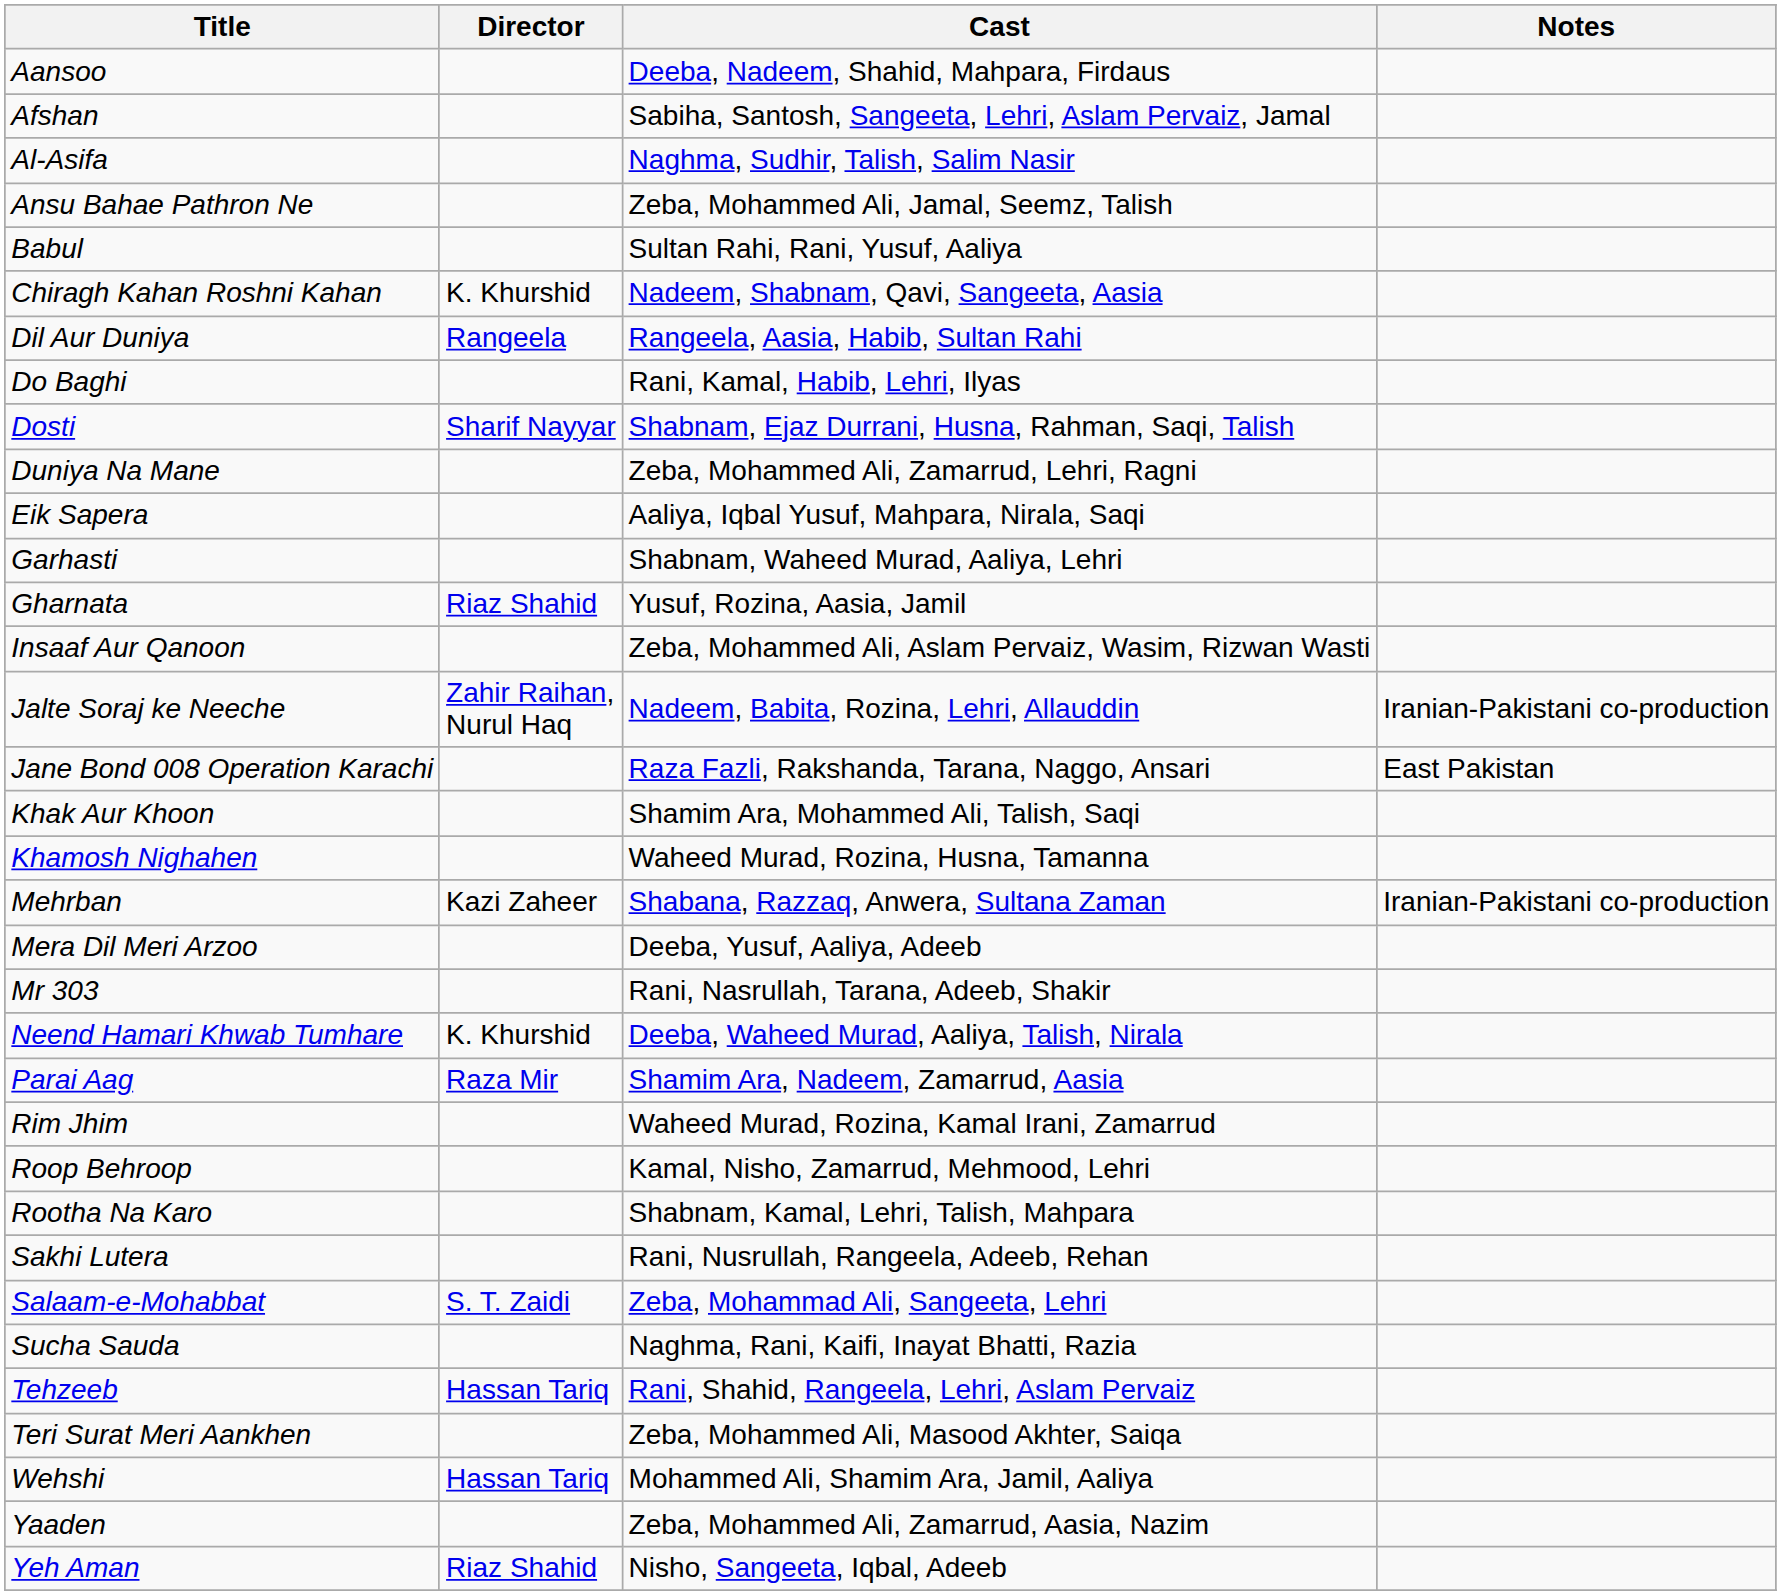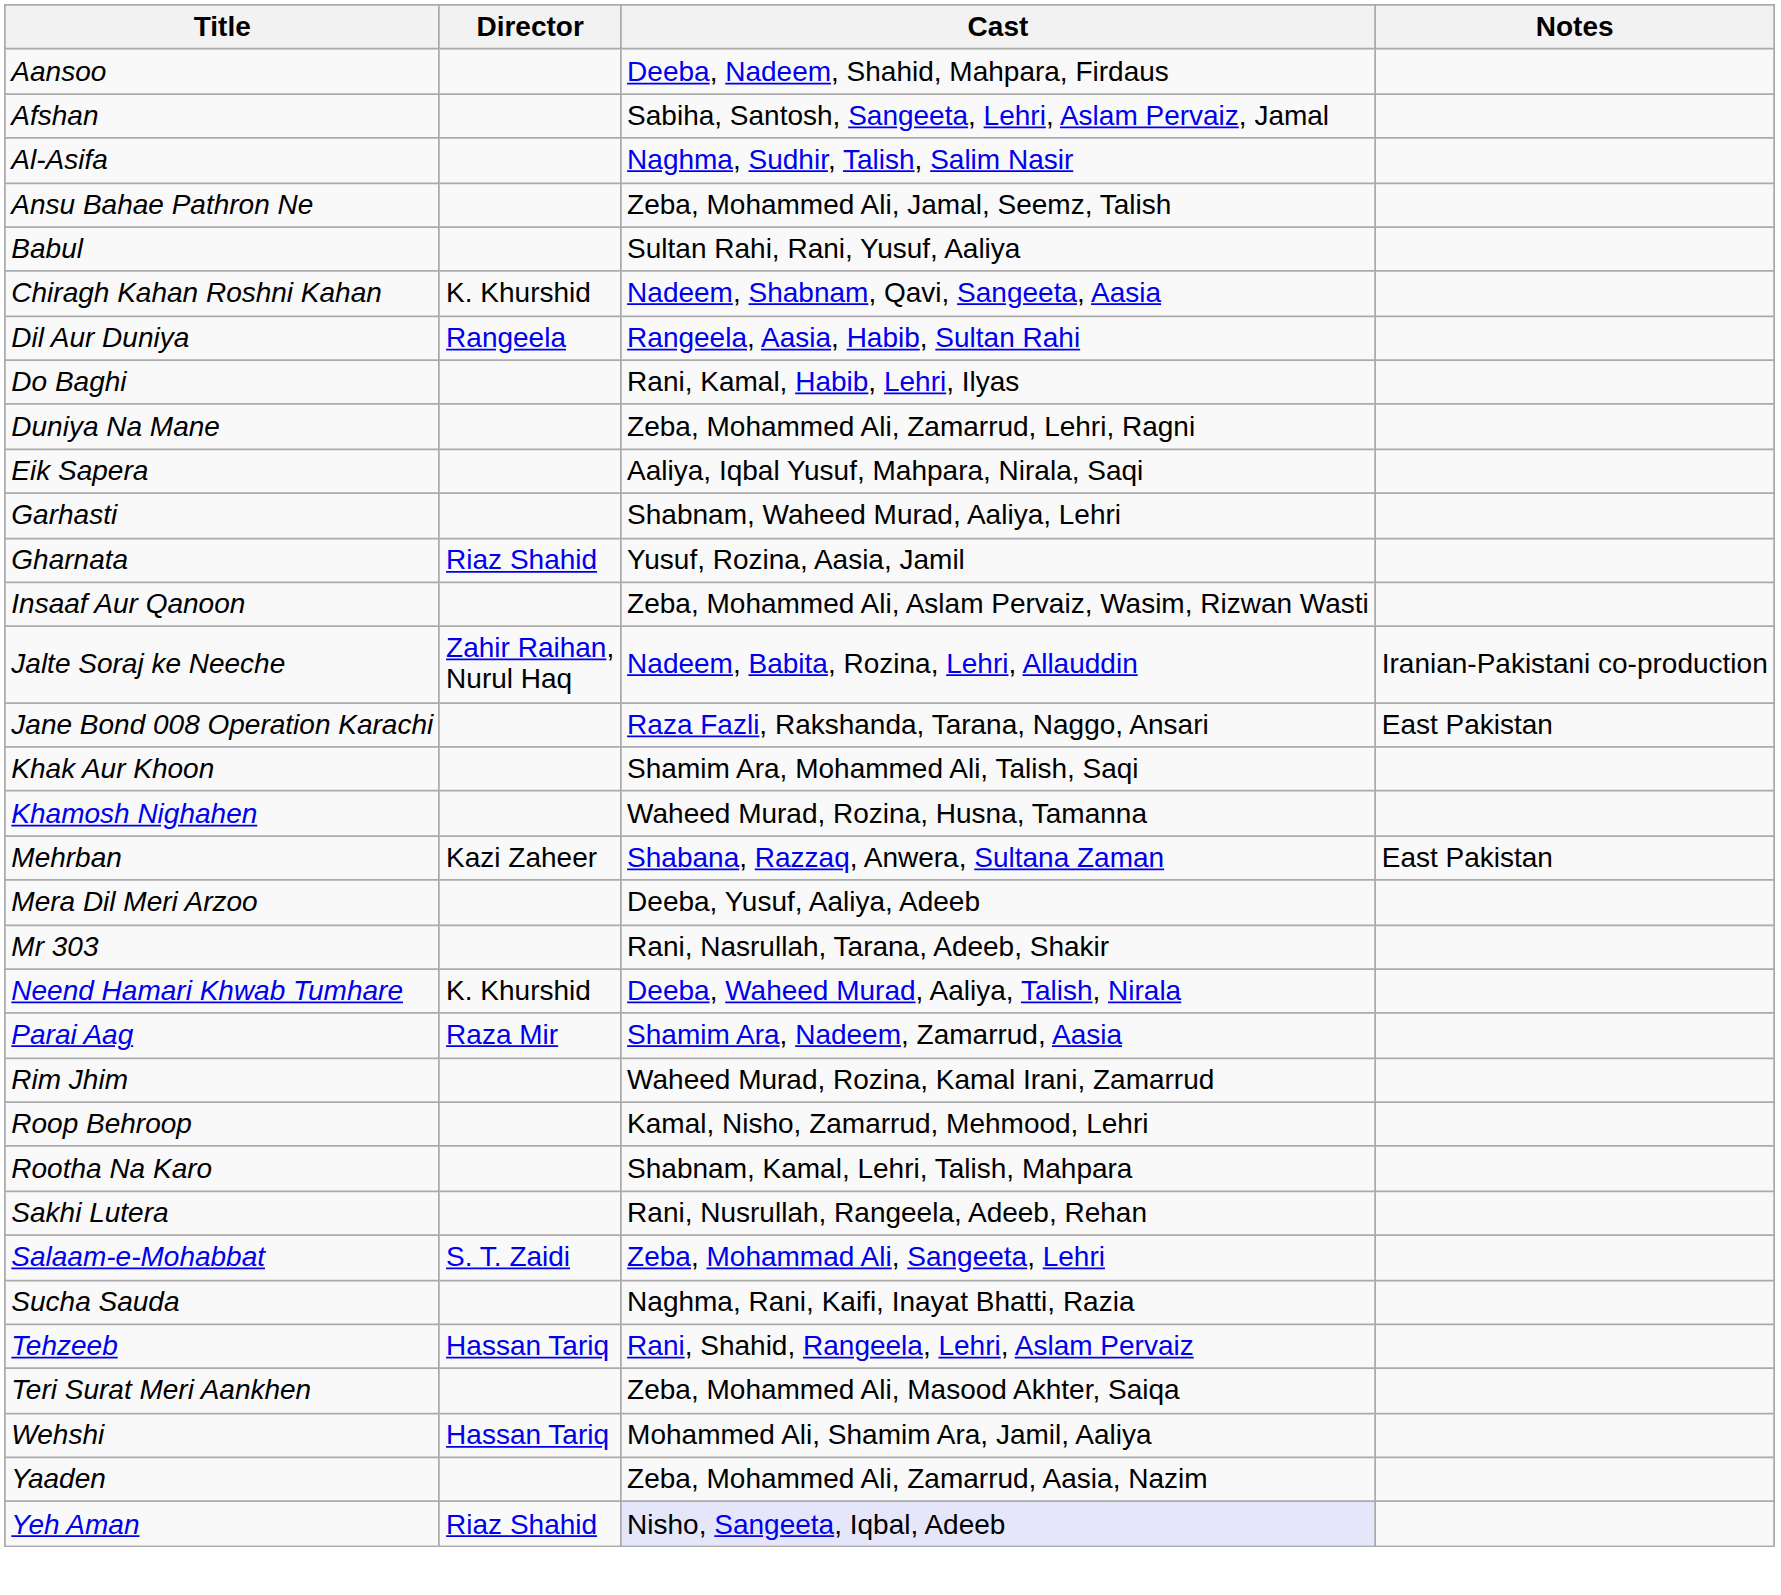 <table class="wikitable">
 <tr>
 <th>Title</th>
 <th>Director</th>
 <th>Cast</th>
 <th>Notes</th>
 </tr>
 <tr>
 <td><em>Aansoo</em></td>
 <td></td>
 <td><a href='#'>Deeba</a>, <a href='#'>Nadeem</a>, Shahid, Mahpara, Firdaus</td>
 <td></td>
 </tr>
 <tr>
 <td><em>Afshan</em></td>
 <td></td>
 <td>Sabiha, Santosh, <a href='#'>Sangeeta</a>, <a href='#'>Lehri</a>, <a href='#'>Aslam Pervaiz</a>, Jamal</td>
 <td></td>
 </tr>
 <tr>
 <td><em>Al-Asifa</em></td>
 <td></td>
 <td><a href='#'>Naghma</a>, <a href='#'>Sudhir</a>, <a href='#'>Talish</a>, <a href='#'>Salim Nasir</a></td>
 <td></td>
 </tr>
 <tr>
 <td><em>Ansu Bahae Pathron Ne</em></td>
 <td></td>
 <td>Zeba, Mohammed Ali, Jamal, Seemz, Talish</td>
 <td></td>
 </tr>
 <tr>
 <td><em>Babul</em></td>
 <td></td>
 <td>Sultan Rahi, Rani, Yusuf, Aaliya</td>
 <td></td>
 </tr>
 <tr>
 <td><em>Chiragh Kahan Roshni Kahan</em></td>
 <td>K. Khurshid</td>
 <td><a href='#'>Nadeem</a>, <a href='#'>Shabnam</a>, Qavi, <a href='#'>Sangeeta</a>, <a href='#'>Aasia</a></td>
 <td></td>
 </tr>
 <tr>
 <td><em>Dil Aur Duniya</em></td>
 <td><a href='#'>Rangeela</a></td>
 <td><a href='#'>Rangeela</a>, <a href='#'>Aasia</a>, <a href='#'>Habib</a>, <a href='#'>Sultan Rahi</a></td>
 <td></td>
 </tr>
 <tr>
 <td><em>Do Baghi</em></td>
 <td></td>
 <td>Rani, Kamal, <a href='#'>Habib</a>, <a href='#'>Lehri</a>, Ilyas</td>
-<td></td>
-</tr>
-<tr>
-<td><em><a href='#'>Dosti</a></em></td>
-<td><a href='#'>Sharif Nayyar</a></td>
-<td><a href='#'>Shabnam</a>, <a href='#'>Ejaz Durrani</a>, <a href='#'>Husna</a>, Rahman, Saqi, <a href='#'>Talish</a></td>
 <td></td>
 </tr>
 <tr>
 <td><em>Duniya Na Mane</em></td>
 <td></td>
 <td>Zeba, Mohammed Ali, Zamarrud, Lehri, Ragni</td>
 <td></td>
 </tr>
 <tr>
 <td><em>Eik Sapera</em></td>
 <td></td>
 <td>Aaliya, Iqbal Yusuf, Mahpara, Nirala, Saqi</td>
 <td></td>
 </tr>
 <tr>
 <td><em>Garhasti</em></td>
 <td></td>
 <td>Shabnam, Waheed Murad, Aaliya, Lehri</td>
 <td></td>
 </tr>
 <tr>
 <td><em>Gharnata</em></td>
 <td><a href='#'>Riaz Shahid</a></td>
 <td>Yusuf, Rozina, Aasia, Jamil</td>
 <td></td>
 </tr>
 <tr>
 <td><em>Insaaf Aur Qanoon</em></td>
 <td></td>
 <td>Zeba, Mohammed Ali, Aslam Pervaiz, Wasim, Rizwan Wasti</td>
 <td></td>
 </tr>
 <tr>
 <td><em>Jalte Soraj ke Neeche</em></td>
 <td><a href='#'>Zahir Raihan</a>,<br>Nurul Haq</td>
 <td><a href='#'>Nadeem</a>, <a href='#'>Babita</a>, Rozina, <a href='#'>Lehri</a>, <a href='#'>Allauddin</a></td>
 <td>Iranian-Pakistani co-production</td>
 </tr>
 <tr>
 <td><em>Jane Bond 008 Operation Karachi</em></td>
 <td></td>
 <td><a href='#'>Raza Fazli</a>, Rakshanda, Tarana, Naggo, Ansari</td>
 <td>East Pakistan</td>
 </tr>
 <tr>
 <td><em>Khak Aur Khoon</em></td>
 <td></td>
 <td>Shamim Ara, Mohammed Ali, Talish, Saqi</td>
 <td></td>
 </tr>
 <tr>
 <td><em><a href='#'>Khamosh Nighahen</a></em></td>
 <td></td>
 <td>Waheed Murad, Rozina, Husna, Tamanna</td>
 <td></td>
 </tr>
 <tr>
 <td><em>Mehrban</em></td>
 <td>Kazi Zaheer</td>
 <td><a href='#'>Shabana</a>, <a href='#'>Razzaq</a>, Anwera, <a href='#'>Sultana Zaman</a></td>
-<td>Iranian-Pakistani co-production</td>
+<td>East Pakistan</td>
 </tr>
 <tr>
 <td><em>Mera Dil Meri Arzoo</em></td>
 <td></td>
 <td>Deeba, Yusuf, Aaliya, Adeeb</td>
 <td></td>
 </tr>
 <tr>
 <td><em>Mr 303</em></td>
 <td></td>
 <td>Rani, Nasrullah, Tarana, Adeeb, Shakir</td>
 <td></td>
 </tr>
 <tr>
 <td><em><a href='#'>Neend Hamari Khwab Tumhare</a></em></td>
 <td>K. Khurshid</td>
 <td><a href='#'>Deeba</a>, <a href='#'>Waheed Murad</a>, Aaliya, <a href='#'>Talish</a>, <a href='#'>Nirala</a></td>
 <td></td>
 </tr>
 <tr>
 <td><em><a href='#'>Parai Aag</a></em></td>
 <td><a href='#'>Raza Mir</a></td>
 <td><a href='#'>Shamim Ara</a>, <a href='#'>Nadeem</a>, Zamarrud, <a href='#'>Aasia</a></td>
 <td></td>
 </tr>
 <tr>
 <td><em>Rim Jhim</em></td>
 <td></td>
 <td>Waheed Murad, Rozina, Kamal Irani, Zamarrud</td>
 <td></td>
 </tr>
 <tr>
 <td><em>Roop Behroop</em></td>
 <td></td>
 <td>Kamal, Nisho, Zamarrud, Mehmood, Lehri</td>
 <td></td>
 </tr>
 <tr>
 <td><em>Rootha Na Karo</em></td>
 <td></td>
 <td>Shabnam, Kamal, Lehri, Talish, Mahpara</td>
 <td></td>
 </tr>
 <tr>
 <td><em>Sakhi Lutera</em></td>
 <td></td>
 <td>Rani, Nusrullah, Rangeela, Adeeb, Rehan</td>
 <td></td>
 </tr>
 <tr>
 <td><em><a href='#'>Salaam-e-Mohabbat</a></em></td>
 <td><a href='#'>S. T. Zaidi</a></td>
 <td><a href='#'>Zeba</a>, <a href='#'>Mohammad Ali</a>, <a href='#'>Sangeeta</a>, <a href='#'>Lehri</a></td>
 <td></td>
 </tr>
 <tr>
 <td><em>Sucha Sauda</em></td>
 <td></td>
 <td>Naghma, Rani, Kaifi, Inayat Bhatti, Razia</td>
 <td></td>
 </tr>
 <tr>
 <td><em><a href='#'>Tehzeeb</a></em></td>
 <td><a href='#'>Hassan Tariq</a></td>
 <td><a href='#'>Rani</a>, Shahid, <a href='#'>Rangeela</a>, <a href='#'>Lehri</a>, <a href='#'>Aslam Pervaiz</a></td>
 <td></td>
 </tr>
 <tr>
 <td><em>Teri Surat Meri Aankhen</em></td>
 <td></td>
 <td>Zeba, Mohammed Ali, Masood Akhter, Saiqa</td>
 <td></td>
 </tr>
 <tr>
 <td><em>Wehshi</em></td>
 <td><a href='#'>Hassan Tariq</a></td>
 <td>Mohammed Ali, Shamim Ara, Jamil, Aaliya</td>
 <td></td>
 </tr>
 <tr>
 <td><em>Yaaden</em></td>
 <td></td>
 <td>Zeba, Mohammed Ali, Zamarrud, Aasia, Nazim</td>
 <td></td>
 </tr>
 <tr>
 <td><em><a href='#'>Yeh Aman</a></em></td>
 <td><a href='#'>Riaz Shahid</a></td>
-<td>Nisho, <a href='#'>Sangeeta</a>, Iqbal, Adeeb</td>
+<td style="background: lavender;">Nisho, <a href='#'>Sangeeta</a>, Iqbal, Adeeb</td>
 <td></td>
 </tr>
 <tr>
 </tr>
 </table>
